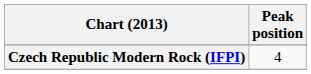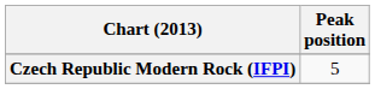 <table class="wikitable sortable plainrowheaders" style="text-align:center">
 <tr>
 <th scope="col">Chart (2013)</th>
 <th scope="col">Peak<br>position</th>
 </tr>
 <tr>
 </tr>
 <tr>
 <th scope="row">Czech Republic Modern Rock (<a href='#'>IFPI</a>)</th>
-<td>4</td>
+<td>5</td>
 </tr>
 <tr>
 </tr>
 <tr>
 </tr>
 <tr>
 </tr>
 </table>
